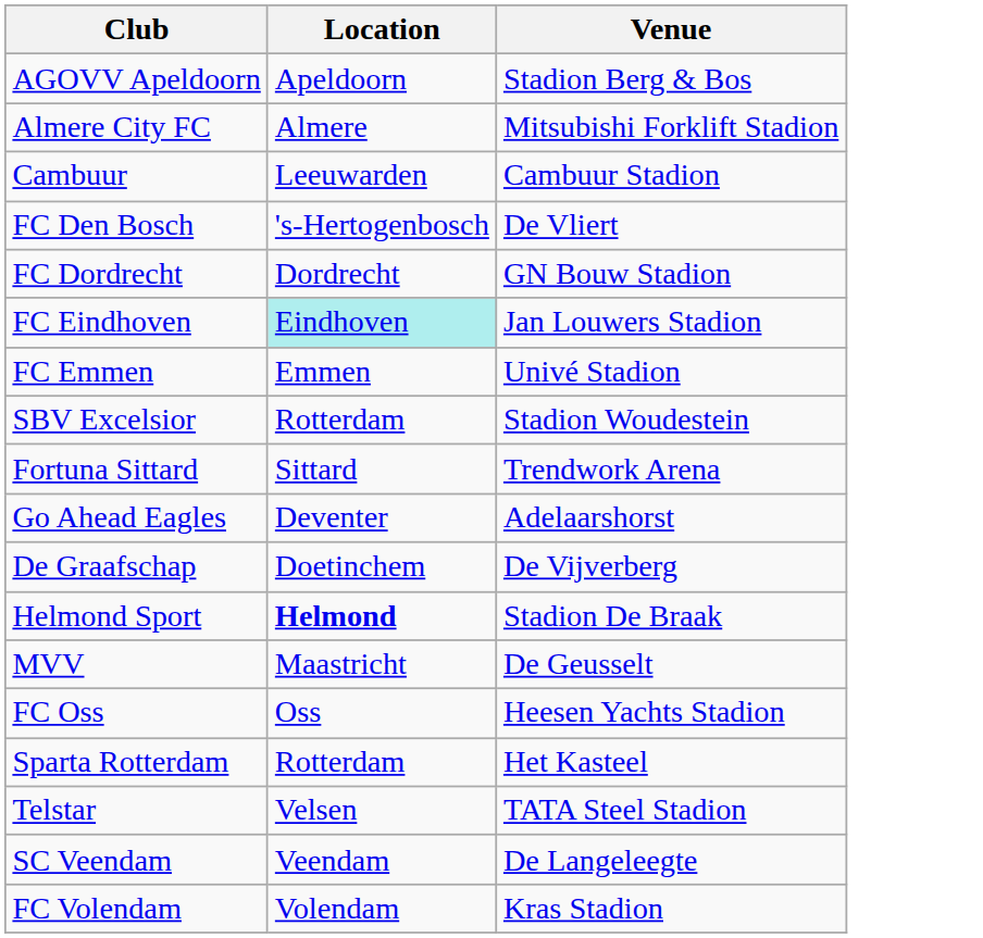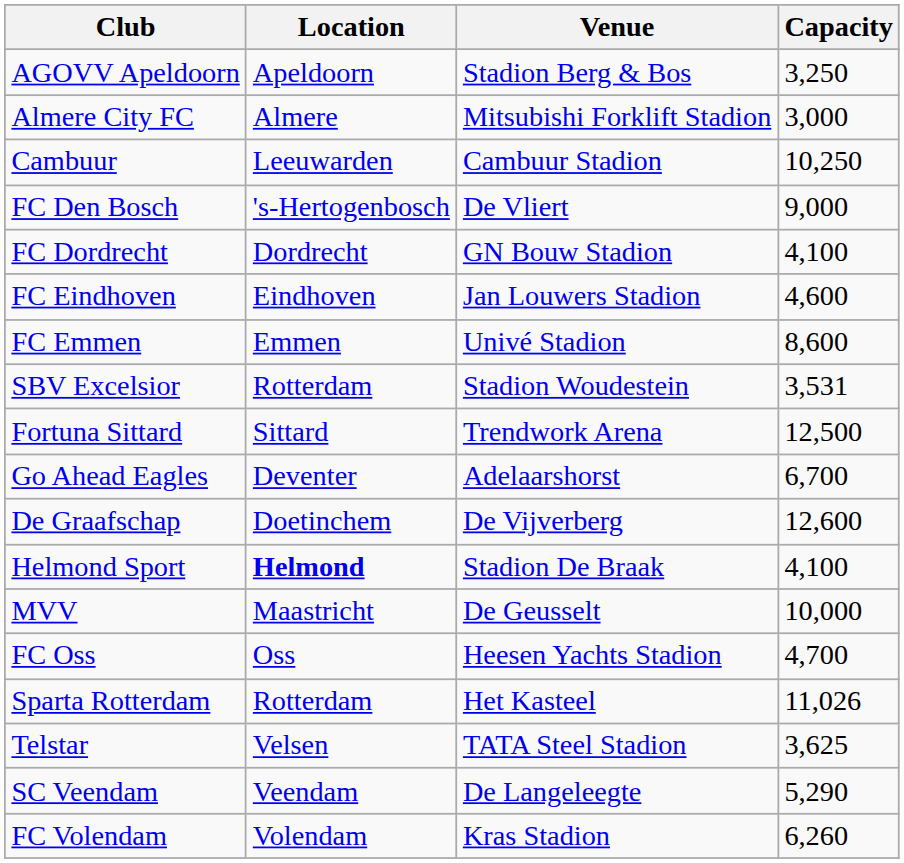 <table class="wikitable sortable">
 <tr>
 <th>Club</th>
 <th>Location</th>
 <th>Venue</th>
+<th>Capacity</th>
 </tr>
 <tr>
 <td><a href='#'>AGOVV Apeldoorn</a></td>
 <td><a href='#'>Apeldoorn</a></td>
 <td><a href='#'>Stadion Berg & Bos</a></td>
+<td>3,250</td>
 </tr>
 <tr>
 <td><a href='#'>Almere City FC</a></td>
 <td><a href='#'>Almere</a></td>
 <td><a href='#'>Mitsubishi Forklift Stadion</a></td>
+<td>3,000</td>
 </tr>
 <tr>
 <td><a href='#'>Cambuur</a></td>
 <td><a href='#'>Leeuwarden</a></td>
 <td><a href='#'>Cambuur Stadion</a></td>
+<td>10,250</td>
 </tr>
 <tr>
 <td><a href='#'>FC Den Bosch</a></td>
 <td><a href='#'>'s-Hertogenbosch</a></td>
 <td><a href='#'>De Vliert</a></td>
+<td>9,000</td>
 </tr>
 <tr>
 <td><a href='#'>FC Dordrecht</a></td>
 <td><a href='#'>Dordrecht</a></td>
 <td><a href='#'>GN Bouw Stadion</a></td>
+<td>4,100</td>
 </tr>
 <tr>
 <td><a href='#'>FC Eindhoven</a></td>
-<td style="background: paleturquoise;"><a href='#'>Eindhoven</a></td>
+<td><a href='#'>Eindhoven</a></td>
 <td><a href='#'>Jan Louwers Stadion</a></td>
+<td>4,600</td>
 </tr>
 <tr>
 <td><a href='#'>FC Emmen</a></td>
 <td><a href='#'>Emmen</a></td>
 <td><a href='#'>Univé Stadion</a></td>
+<td>8,600</td>
 </tr>
 <tr>
 <td><a href='#'>SBV Excelsior</a></td>
 <td><a href='#'>Rotterdam</a></td>
 <td><a href='#'>Stadion Woudestein</a></td>
+<td>3,531</td>
 </tr>
 <tr>
 <td><a href='#'>Fortuna Sittard</a></td>
 <td><a href='#'>Sittard</a></td>
 <td><a href='#'>Trendwork Arena</a></td>
+<td>12,500</td>
 </tr>
 <tr>
 <td><a href='#'>Go Ahead Eagles</a></td>
 <td><a href='#'>Deventer</a></td>
 <td><a href='#'>Adelaarshorst</a></td>
+<td>6,700</td>
 </tr>
 <tr>
 <td><a href='#'>De Graafschap</a></td>
 <td><a href='#'>Doetinchem</a></td>
 <td><a href='#'>De Vijverberg</a></td>
+<td>12,600</td>
 </tr>
 <tr>
 <td><a href='#'>Helmond Sport</a></td>
 <td><strong><a href='#'>Helmond</a></strong></td>
 <td><a href='#'>Stadion De Braak</a></td>
+<td>4,100</td>
 </tr>
 <tr>
 <td><a href='#'>MVV</a></td>
 <td><a href='#'>Maastricht</a></td>
 <td><a href='#'>De Geusselt</a></td>
+<td>10,000</td>
 </tr>
 <tr>
 <td><a href='#'>FC Oss</a></td>
 <td><a href='#'>Oss</a></td>
 <td><a href='#'>Heesen Yachts Stadion</a></td>
+<td>4,700</td>
 </tr>
 <tr>
 <td><a href='#'>Sparta Rotterdam</a></td>
 <td><a href='#'>Rotterdam</a></td>
 <td><a href='#'>Het Kasteel</a></td>
+<td>11,026</td>
 </tr>
 <tr>
 <td><a href='#'>Telstar</a></td>
 <td><a href='#'>Velsen</a></td>
 <td><a href='#'>TATA Steel Stadion</a></td>
+<td>3,625</td>
 </tr>
 <tr>
 <td><a href='#'>SC Veendam</a></td>
 <td><a href='#'>Veendam</a></td>
 <td><a href='#'>De Langeleegte</a></td>
+<td>5,290</td>
 </tr>
 <tr>
 <td><a href='#'>FC Volendam</a></td>
 <td><a href='#'>Volendam</a></td>
 <td><a href='#'>Kras Stadion</a></td>
+<td>6,260</td>
 </tr>
 </table>
